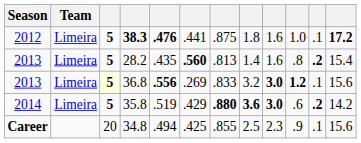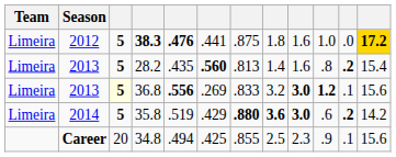 <table class="wikitable sortable" style="font-size:95%; text-align:center;">
 <tr>
+<th>Team</th>
 <th>Season</th>
-<th>Team</th>
 <th></th>
 <th></th>
 <th></th>
 <th></th>
 <th></th>
 <th></th>
 <th></th>
 <th></th>
 <th></th>
 <th></th>
 </tr>
 <tr>
+<td><a href='#'>Limeira</a></td>
 <td><a href='#'>2012</a></td>
-<td><a href='#'>Limeira</a></td>
 <td><strong>5</strong></td>
 <td><strong>38.3</strong></td>
 <td><strong>.476</strong></td>
 <td>.441</td>
 <td>.875</td>
 <td>1.8</td>
 <td>1.6</td>
 <td>1.0</td>
-<td>.1</td>
-<td><strong>17.2</strong></td>
+<td>.0</td>
+<td style="background: gold;"><strong>17.2</strong></td>
 </tr>
 <tr>
+<td><a href='#'>Limeira</a></td>
 <td><a href='#'>2013</a></td>
-<td><a href='#'>Limeira</a></td>
 <td><strong>5</strong></td>
 <td>28.2</td>
 <td>.435</td>
 <td><strong>.560</strong></td>
 <td>.813</td>
 <td>1.4</td>
 <td>1.6</td>
 <td>.8</td>
 <td><strong>.2</strong></td>
 <td>15.4</td>
 </tr>
 <tr>
+<td><a href='#'>Limeira</a></td>
 <td><a href='#'>2013</a></td>
-<td><a href='#'>Limeira</a></td>
 <td style="background: lightyellow;"><strong>5</strong></td>
 <td>36.8</td>
 <td><strong>.556</strong></td>
 <td>.269</td>
 <td>.833</td>
 <td>3.2</td>
 <td><strong>3.0</strong></td>
 <td><strong>1.2</strong></td>
 <td>.1</td>
 <td>15.6</td>
 </tr>
 <tr>
+<td><a href='#'>Limeira</a></td>
 <td><a href='#'>2014</a></td>
-<td><a href='#'>Limeira</a></td>
 <td><strong>5</strong></td>
 <td>35.8</td>
 <td>.519</td>
 <td>.429</td>
 <td><strong>.880</strong></td>
 <td><strong>3.6</strong></td>
 <td><strong>3.0</strong></td>
 <td>.6</td>
 <td><strong>.2</strong></td>
 <td>14.2</td>
 </tr>
 <tr>
+<td></td>
 <td><strong>Career</strong></td>
-<td></td>
 <td>20</td>
 <td>34.8</td>
 <td>.494</td>
 <td>.425</td>
 <td>.855</td>
 <td>2.5</td>
 <td>2.3</td>
 <td>.9</td>
 <td>.1</td>
 <td>15.6</td>
 </tr>
 </table>
